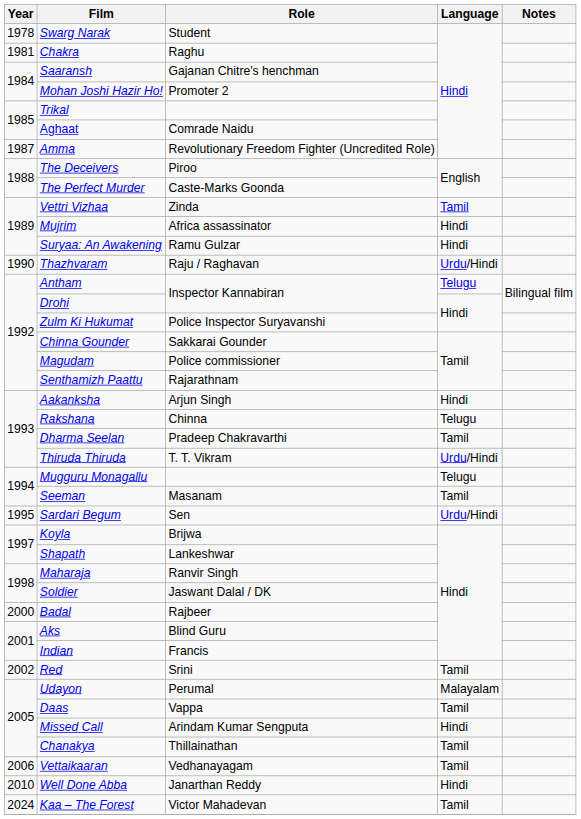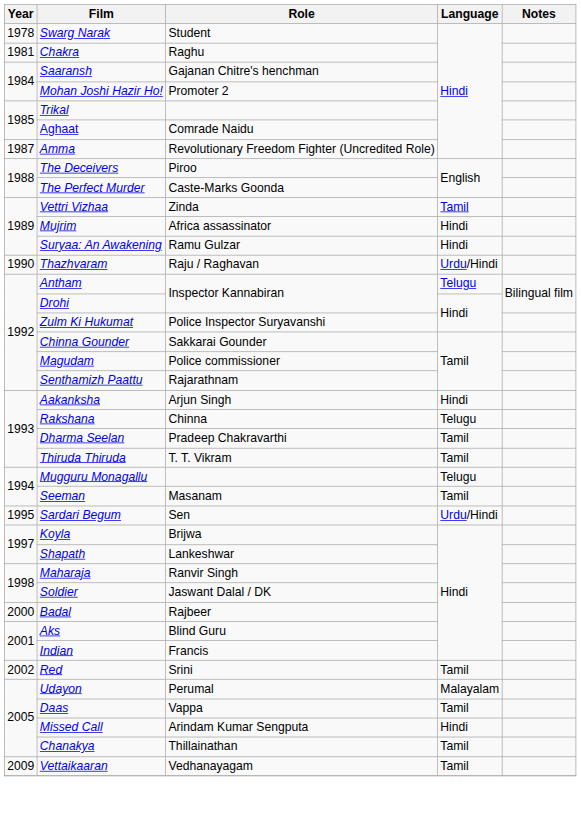 <table class="wikitable sortable">
 <tr>
 <th>Year</th>
 <th>Film</th>
 <th>Role</th>
 <th>Language</th>
 <th class=unsortable>Notes</th>
 </tr>
 <tr>
 <td>1978</td>
 <td><em><a href='#'>Swarg Narak</a></em></td>
 <td>Student</td>
 <td rowspan="7"><a href='#'>Hindi</a></td>
 <td></td>
 </tr>
 <tr>
 <td>1981</td>
 <td><em><a href='#'>Chakra</a></em></td>
 <td>Raghu</td>
 <td></td>
 </tr>
 <tr>
 <td rowspan="2">1984</td>
 <td><em><a href='#'>Saaransh</a></em></td>
 <td>Gajanan Chitre's henchman</td>
 <td></td>
 </tr>
 <tr>
 <td><em><a href='#'>Mohan Joshi Hazir Ho!</a></em></td>
 <td>Promoter 2</td>
 <td></td>
 </tr>
 <tr>
 <td rowspan="2">1985</td>
 <td><em><a href='#'>Trikal</a></em></td>
 <td></td>
 <td></td>
 </tr>
 <tr>
 <td><a href='#'>Aghaat</a></td>
 <td>Comrade Naidu</td>
 <td></td>
 </tr>
 <tr>
 <td>1987</td>
 <td><em><a href='#'>Amma</a></em></td>
 <td>Revolutionary Freedom Fighter (Uncredited Role)</td>
 <td></td>
 </tr>
 <tr>
 <td rowspan="2">1988</td>
 <td><em><a href='#'>The Deceivers</a></em></td>
 <td>Piroo</td>
 <td Rowspan ="2">English</td>
 <td></td>
 </tr>
 <tr>
 <td><em><a href='#'>The Perfect Murder</a></em></td>
 <td>Caste-Marks Goonda</td>
 <td></td>
 </tr>
 <tr>
 <td rowspan="3">1989</td>
 <td><em><a href='#'>Vettri Vizhaa</a></em></td>
 <td>Zinda</td>
 <td><a href='#'>Tamil</a></td>
 <td></td>
 </tr>
 <tr>
 <td><em><a href='#'>Mujrim</a></em></td>
 <td>Africa assassinator</td>
 <td>Hindi</td>
 <td></td>
 </tr>
 <tr>
 <td><em><a href='#'>Suryaa: An Awakening</a></em></td>
 <td>Ramu Gulzar</td>
 <td>Hindi</td>
 <td></td>
 </tr>
 <tr>
 <td>1990</td>
 <td><em><a href='#'>Thazhvaram</a></em></td>
 <td>Raju / Raghavan</td>
 <td><a href='#'>Urdu</a>/Hindi</td>
 <td></td>
 </tr>
 <tr>
 <td rowspan="6">1992</td>
 <td><em><a href='#'>Antham</a></em></td>
 <td rowspan='2'>Inspector Kannabiran</td>
 <td><a href='#'>Telugu</a></td>
 <td rowspan='2'>Bilingual film</td>
 </tr>
 <tr>
 <td><em><a href='#'>Drohi</a></em></td>
 <td Rowspan="2">Hindi</td>
 </tr>
 <tr>
 <td><em><a href='#'>Zulm Ki Hukumat</a></em></td>
 <td>Police Inspector Suryavanshi</td>
 <td></td>
 </tr>
 <tr>
 <td><em><a href='#'>Chinna Gounder</a></em></td>
 <td>Sakkarai Gounder</td>
 <td Rowspan ="3">Tamil</td>
 <td></td>
 </tr>
 <tr>
 <td><em><a href='#'>Magudam</a></em></td>
 <td>Police commissioner</td>
 <td></td>
 </tr>
 <tr>
 <td><em><a href='#'>Senthamizh Paattu</a></em></td>
 <td>Rajarathnam</td>
 <td></td>
 </tr>
 <tr>
 <td rowspan="4">1993</td>
 <td><em><a href='#'>Aakanksha</a></em></td>
 <td>Arjun Singh</td>
 <td>Hindi</td>
 <td></td>
 </tr>
 <tr>
 <td><em><a href='#'>Rakshana</a></em></td>
 <td>Chinna</td>
 <td>Telugu</td>
 <td></td>
 </tr>
 <tr>
 <td><em><a href='#'>Dharma Seelan</a></em></td>
 <td>Pradeep Chakravarthi</td>
 <td>Tamil</td>
 <td></td>
 </tr>
 <tr>
 <td><em><a href='#'>Thiruda Thiruda</a></em></td>
 <td>T. T. Vikram</td>
-<td><a href='#'>Urdu</a>/Hindi</td>
+<td>Tamil</td>
 <td></td>
 </tr>
 <tr>
 <td rowspan="2">1994</td>
 <td><em><a href='#'>Mugguru Monagallu</a></em></td>
 <td></td>
 <td>Telugu</td>
 <td></td>
 </tr>
 <tr>
 <td><em><a href='#'>Seeman</a></em></td>
 <td>Masanam</td>
 <td>Tamil</td>
 <td></td>
 </tr>
 <tr>
 <td>1995</td>
 <td><em><a href='#'>Sardari Begum</a></em></td>
 <td>Sen</td>
 <td><a href='#'>Urdu</a>/Hindi</td>
 <td></td>
 </tr>
 <tr>
 <td rowspan="2">1997</td>
 <td><em><a href='#'>Koyla</a></em></td>
 <td>Brijwa</td>
 <td Rowspan="7">Hindi</td>
 <td></td>
 </tr>
 <tr>
 <td><em><a href='#'>Shapath</a></em></td>
 <td>Lankeshwar</td>
 <td></td>
 </tr>
 <tr>
 <td rowspan="2">1998</td>
 <td><em><a href='#'>Maharaja</a></em></td>
 <td>Ranvir Singh</td>
 <td></td>
 </tr>
 <tr>
 <td><em><a href='#'>Soldier</a></em></td>
 <td>Jaswant Dalal / DK</td>
 <td></td>
 </tr>
 <tr>
 <td>2000</td>
 <td><em><a href='#'>Badal</a></em></td>
 <td>Rajbeer</td>
 <td></td>
 </tr>
 <tr>
 <td rowspan="2">2001</td>
 <td><em><a href='#'>Aks</a></em></td>
 <td>Blind Guru</td>
 <td></td>
 </tr>
 <tr>
 <td><em><a href='#'>Indian</a></em></td>
 <td>Francis</td>
 <td></td>
 </tr>
 <tr>
 <td>2002</td>
 <td><em><a href='#'>Red</a></em></td>
 <td>Srini</td>
 <td>Tamil</td>
 <td></td>
 </tr>
 <tr>
 <td rowspan="4">2005</td>
 <td><em><a href='#'>Udayon</a></em></td>
 <td>Perumal</td>
 <td>Malayalam</td>
 <td></td>
 </tr>
 <tr>
 <td><em><a href='#'>Daas</a></em></td>
 <td>Vappa</td>
 <td>Tamil</td>
 <td></td>
 </tr>
 <tr>
 <td><em><a href='#'>Missed Call</a></em></td>
 <td>Arindam Kumar Sengputa</td>
 <td>Hindi</td>
 <td></td>
 </tr>
 <tr>
 <td><em><a href='#'>Chanakya</a></em></td>
 <td>Thillainathan</td>
 <td>Tamil</td>
 <td></td>
 </tr>
 <tr>
-<td>2006</td>
+<td>2009</td>
 <td><em><a href='#'>Vettaikaaran</a></em></td>
 <td>Vedhanayagam</td>
 <td>Tamil</td>
 <td></td>
 </tr>
 <tr>
-<td>2010</td>
-<td><em><a href='#'>Well Done Abba</a></em></td>
-<td>Janarthan Reddy</td>
-<td>Hindi</td>
-<td></td>
-</tr>
-<tr>
-<td>2024</td>
-<td><em><a href='#'>Kaa – The Forest</a></em></td>
-<td>Victor Mahadevan</td>
-<td>Tamil</td>
-<td></td>
-</tr>
-<tr>
 </tr>
 </table>
